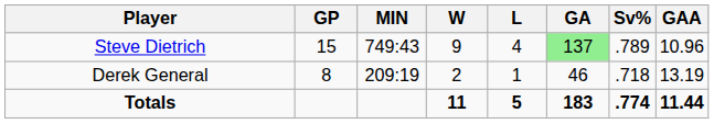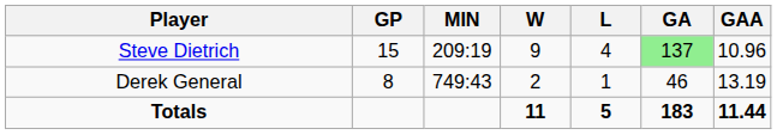 <table class="wikitable sortable" width="50%">
 <tr align="center"  bgcolor="#dddddd">
 <th width="50%">Player</th>
 <th width="10%">GP</th>
 <th width="10%">MIN</th>
 <th width="10%">W</th>
 <th width="10%">L</th>
 <th width="10%">GA</th>
-<th width="10%">Sv%</th>
 <th width="10%">GAA</th>
 </tr>
 <tr align=center>
 <td><a href='#'>Steve Dietrich</a></td>
 <td>15</td>
-<td>749:43</td>
+<td>209:19</td>
 <td>9</td>
 <td>4</td>
 <td style="background: lightgreen;">137</td>
-<td>.789</td>
 <td>10.96</td>
 </tr>
 <tr align=center>
 <td>Derek General</td>
 <td>8</td>
-<td>209:19</td>
+<td>749:43</td>
 <td>2</td>
 <td>1</td>
 <td>46</td>
-<td>.718</td>
 <td>13.19</td>
 </tr>
 <tr align=center>
 <td><strong>Totals</strong></td>
 <td></td>
 <td></td>
 <td><strong>11</strong></td>
 <td><strong>5</strong></td>
 <td><strong> 183</strong></td>
-<td><strong> .774</strong></td>
 <td><strong> 11.44</strong></td>
 </tr>
 </table>
